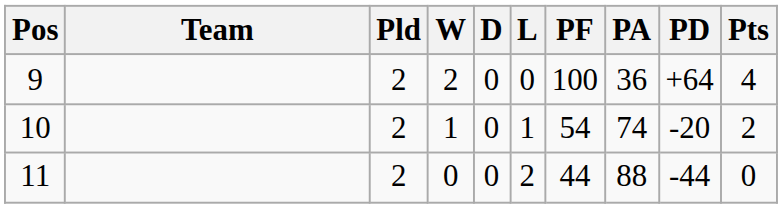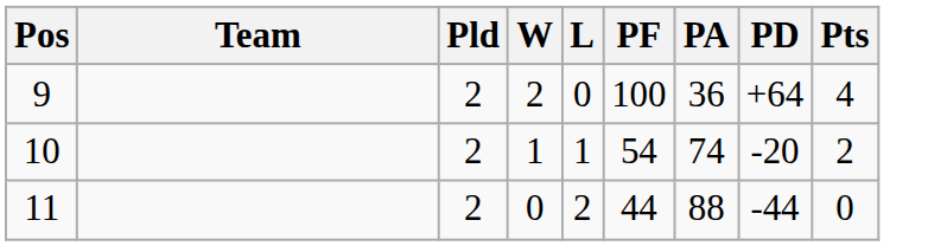 <table class="wikitable" style="float:left; text-align:center;">
 <tr>
 <th>Pos</th>
 <th width=150px>Team</th>
 <th>Pld</th>
 <th>W</th>
-<th>D</th>
 <th>L</th>
 <th>PF</th>
 <th>PA</th>
 <th>PD</th>
 <th>Pts</th>
 </tr>
 <tr>
 <td>9</td>
 <td align=left></td>
 <td>2</td>
 <td>2</td>
 <td>0</td>
-<td>0</td>
 <td>100</td>
 <td>36</td>
 <td>+64</td>
 <td>4</td>
 </tr>
 <tr>
 <td>10</td>
 <td align=left></td>
 <td>2</td>
 <td>1</td>
-<td>0</td>
 <td>1</td>
 <td>54</td>
 <td>74</td>
 <td>-20</td>
 <td>2</td>
 </tr>
 <tr>
 <td>11</td>
 <td align=left></td>
 <td>2</td>
 <td>0</td>
-<td>0</td>
 <td>2</td>
 <td>44</td>
 <td>88</td>
 <td>-44</td>
 <td>0</td>
 </tr>
 </table>
